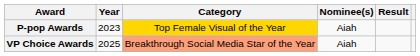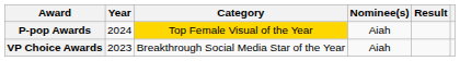 <table class="wikitable sortable plainrowheaders" style="text-align:center;">
 <tr>
 <th scope="col">Award</th>
 <th scope="col">Year</th>
 <th scope="col">Category</th>
 <th scope="col">Nominee(s)</th>
 <th scope="col">Result</th>
 <th scope="col"></th>
 </tr>
 <tr>
 <th scope="row">P-pop Awards</th>
-<td>2023</td>
+<td>2024</td>
 <td style="background: gold;">Top Female Visual of the Year</td>
 <td>Aiah</td>
 <td></td>
 <td></td>
 </tr>
 <tr>
 <th scope="row">VP Choice Awards</th>
-<td>2025</td>
-<td style="background: lightsalmon;">Breakthrough Social Media Star of the Year</td>
+<td>2023</td>
+<td>Breakthrough Social Media Star of the Year</td>
 <td>Aiah</td>
 <td></td>
 <td></td>
 </tr>
 </table>
